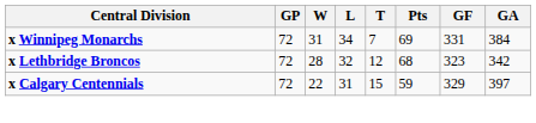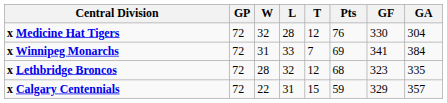 <table class="wikitable">
 <tr>
 <th width="45%">Central Division</th>
 <th width="5%">GP</th>
 <th width="5%">W</th>
 <th width="5%">L</th>
 <th width="5%">T</th>
 <th width="7.5%">Pts</th>
 <th width="7.5%">GF</th>
 <th width="7.5%">GA</th>
 </tr>
 <tr>
+<td><strong>x <a href='#'>Medicine Hat Tigers</a></strong></td>
+<td>72</td>
+<td>32</td>
+<td>28</td>
+<td>12</td>
+<td>76</td>
+<td>330</td>
+<td>304</td>
+</tr>
+<tr>
 <td><strong>x <a href='#'>Winnipeg Monarchs</a></strong></td>
 <td>72</td>
 <td>31</td>
-<td>34</td>
+<td>33</td>
 <td>7</td>
 <td>69</td>
-<td>331</td>
+<td>341</td>
 <td>384</td>
 </tr>
 <tr>
 <td><strong>x <a href='#'>Lethbridge Broncos</a></strong></td>
 <td>72</td>
 <td>28</td>
 <td>32</td>
 <td>12</td>
 <td>68</td>
 <td>323</td>
-<td>342</td>
+<td>335</td>
 </tr>
 <tr>
 <td><strong>x <a href='#'>Calgary Centennials</a></strong></td>
 <td>72</td>
 <td>22</td>
 <td>31</td>
 <td>15</td>
 <td>59</td>
 <td>329</td>
-<td>397</td>
+<td>357</td>
 </tr>
 </table>
